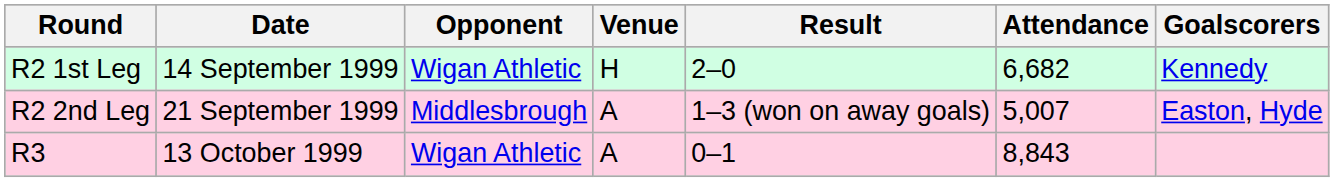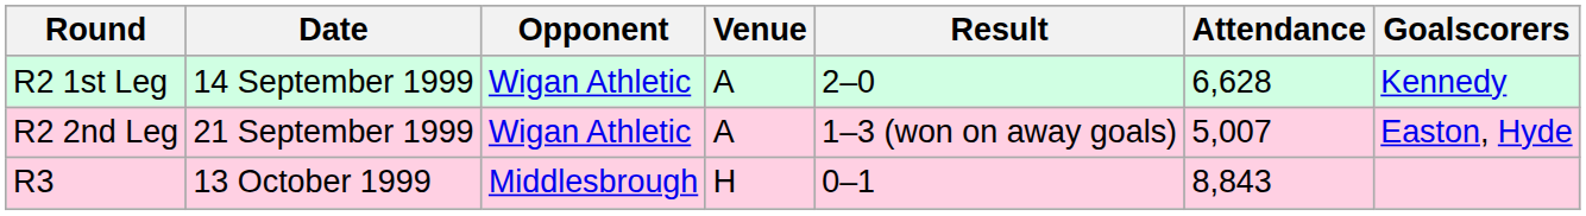 <table class="wikitable">
 <tr>
 <th>Round</th>
 <th>Date</th>
 <th>Opponent</th>
 <th>Venue</th>
 <th>Result</th>
 <th>Attendance</th>
 <th>Goalscorers</th>
 </tr>
 <tr style="background:#d0ffe3;">
 <td>R2 1st Leg</td>
 <td>14 September 1999</td>
 <td><a href='#'>Wigan Athletic</a></td>
-<td>H</td>
+<td>A</td>
 <td>2–0</td>
-<td>6,682</td>
+<td>6,628</td>
 <td><a href='#'>Kennedy</a></td>
 </tr>
 <tr style="background:#ffd0e3;">
 <td>R2 2nd Leg</td>
 <td>21 September 1999</td>
-<td><a href='#'>Middlesbrough</a></td>
+<td><a href='#'>Wigan Athletic</a></td>
 <td>A</td>
 <td>1–3 (won on away goals)</td>
 <td>5,007</td>
 <td><a href='#'>Easton</a>, <a href='#'>Hyde</a></td>
 </tr>
 <tr style="background:#ffd0e3;">
 <td>R3</td>
 <td>13 October 1999</td>
-<td><a href='#'>Wigan Athletic</a></td>
-<td>A</td>
+<td><a href='#'>Middlesbrough</a></td>
+<td>H</td>
 <td>0–1</td>
 <td>8,843</td>
 <td></td>
 </tr>
 </table>
